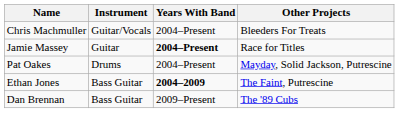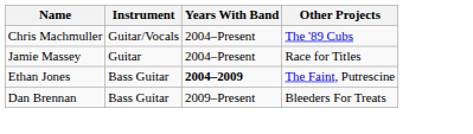 <table class="wikitable">
 <tr>
 <th>Name</th>
 <th>Instrument</th>
 <th>Years With Band</th>
 <th>Other Projects</th>
 </tr>
 <tr>
 <td>Chris Machmuller</td>
 <td>Guitar/Vocals</td>
 <td>2004–Present</td>
-<td>Bleeders For Treats</td>
+<td><a href='#'>The '89 Cubs</a></td>
 </tr>
 <tr>
 <td>Jamie Massey</td>
 <td>Guitar</td>
-<td><strong>2004–Present</strong></td>
+<td>2004–Present</td>
 <td>Race for Titles</td>
-</tr>
-<tr>
-<td>Pat Oakes</td>
-<td>Drums</td>
-<td>2004–Present</td>
-<td><a href='#'>Mayday</a>, Solid Jackson, Putrescine</td>
 </tr>
 <tr>
 <td>Ethan Jones</td>
 <td>Bass Guitar</td>
 <td><strong>2004–2009</strong></td>
 <td><a href='#'>The Faint</a>, Putrescine</td>
 </tr>
 <tr>
 <td>Dan Brennan</td>
 <td>Bass Guitar</td>
 <td>2009–Present</td>
-<td><a href='#'>The '89 Cubs</a></td>
+<td>Bleeders For Treats</td>
 </tr>
 </table>
